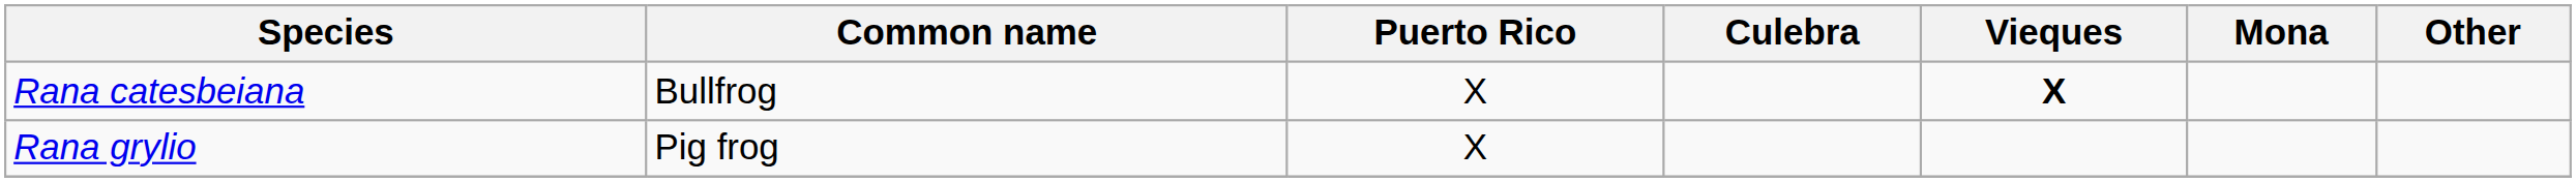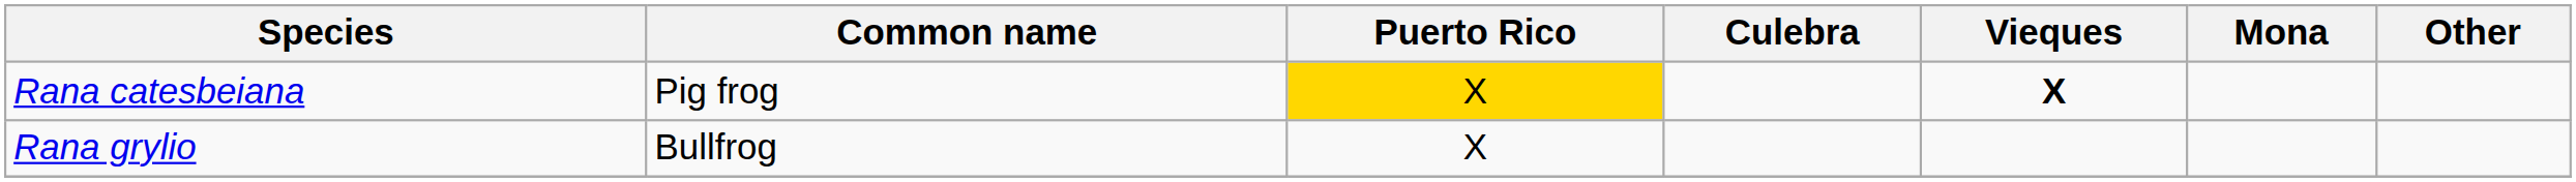 <table width=90% class="wikitable">
 <tr>
 <th width=25%>Species</th>
 <th width=25%>Common name</th>
 <th>Puerto Rico</th>
 <th>Culebra</th>
 <th>Vieques</th>
 <th>Mona</th>
 <th>Other</th>
 </tr>
 <tr>
 <td><em><a href='#'>Rana catesbeiana</a></em> </td>
-<td>Bullfrog</td>
-<td align=center>X</td>
+<td>Pig frog</td>
+<td align=center style="background: gold;">X</td>
 <td></td>
 <td align=center><strong>X</strong></td>
 <td></td>
 <td></td>
 </tr>
 <tr>
 <td><em><a href='#'>Rana grylio</a></em> </td>
-<td>Pig frog</td>
+<td>Bullfrog</td>
 <td align=center>X</td>
 <td></td>
 <td></td>
 <td></td>
 <td></td>
 </tr>
 <tr>
 </tr>
 </table>
